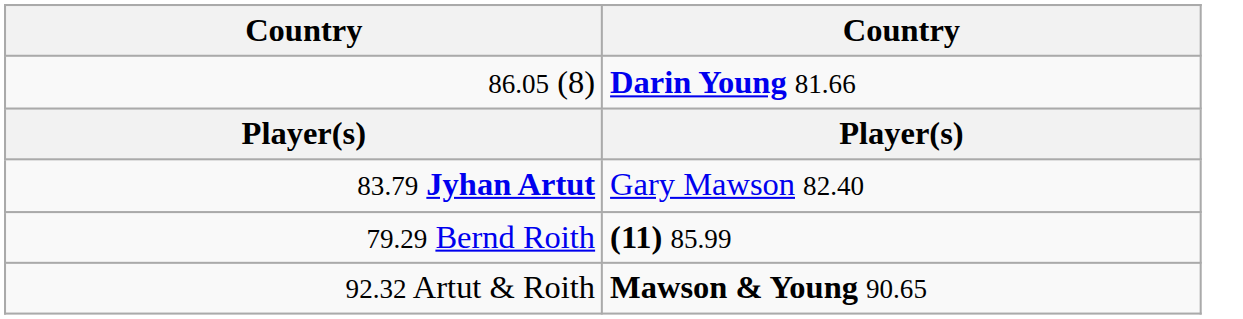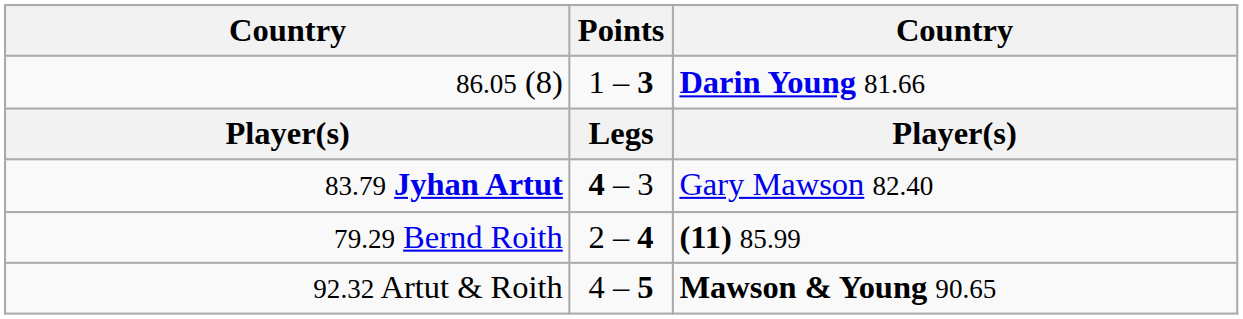 <table class=wikitable style="text-align:center">
 <tr>
 <th width=287>Country</th>
+<th width=1>Points</th>
 <th width=287>Country</th>
 </tr>
 <tr align=left>
 <td align=right><small><span>86.05</span></small>  (8)</td>
+<td align=center>1 – <strong>3</strong></td>
 <td><strong><a href='#'>Darin Young</a></strong> <small><span>81.66</span></small></td>
 </tr>
 <tr>
 <th width=287>Player(s)</th>
+<th width=1>Legs</th>
 <th width=287>Player(s)</th>
 </tr>
 <tr align=left>
 <td align=right><small><span>83.79</span></small> <strong><a href='#'>Jyhan Artut</a></strong></td>
+<td align=center><strong>4</strong> – 3</td>
 <td><a href='#'>Gary Mawson</a> <small><span>82.40</span></small></td>
 </tr>
 <tr align=left>
 <td align=right><small><span>79.29</span></small> <a href='#'>Bernd Roith</a></td>
+<td align=center>2 – <strong>4</strong></td>
 <td><strong> (11)</strong> <small><span>85.99</span></small></td>
 </tr>
 <tr align=left>
 <td align=right><small><span>92.32</span></small> Artut & Roith</td>
+<td align=center>4 – <strong>5</strong></td>
 <td><strong>Mawson & Young</strong> <small><span>90.65</span></small></td>
 </tr>
 </table>
